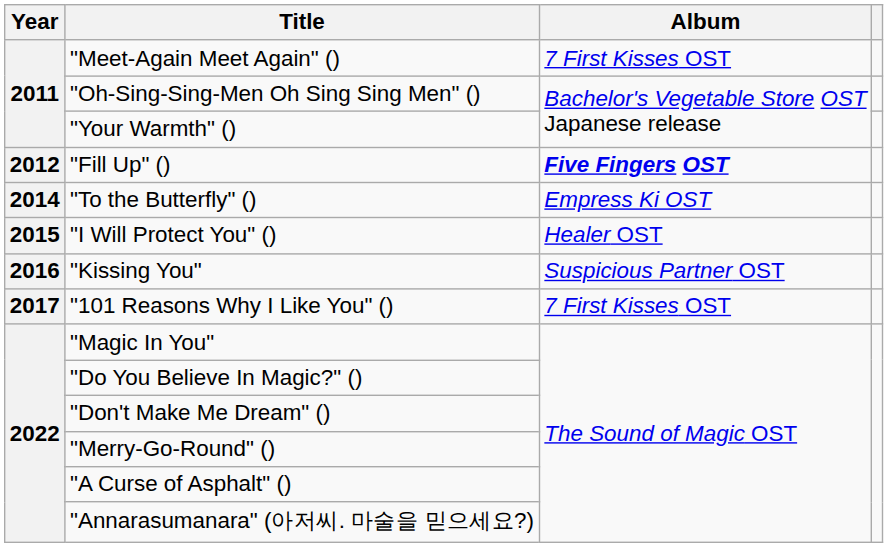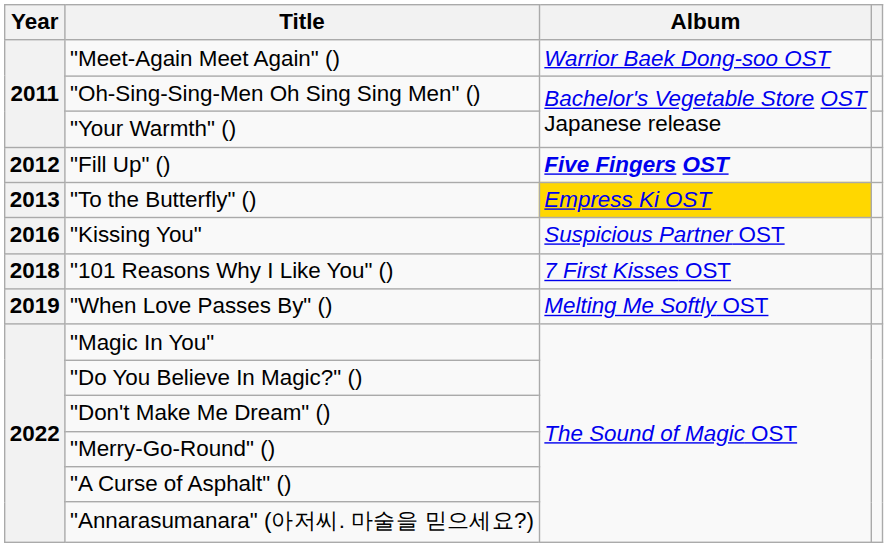 <table class="wikitable plainrowheaders sortable">
 <tr>
 <th scope="col">Year</th>
 <th scope="col">Title</th>
 <th>Album</th>
 <th scope="col" class="unsortable"></th>
 </tr>
 <tr>
 <th scope="row" rowspan="3">2011</th>
 <td>"Meet-Again Meet Again" ()</td>
-<td><a href='#'><em>7 First Kisses</em> OST</a></td>
+<td><em><a href='#'>Warrior Baek Dong-soo OST</a></em></td>
 <td></td>
 </tr>
 <tr>
 <td>"Oh-Sing-Sing-Men Oh Sing Sing Men" () <br> </td>
 <td rowspan="2"><em><a href='#'>Bachelor's Vegetable Store</a> <a href='#'>OST</a></em> <br> Japanese release</td>
 <td></td>
 </tr>
 <tr>
 <td>"Your Warmth" ()</td>
 <td></td>
 </tr>
 <tr>
 <th scope="row">2012</th>
 <td>"Fill Up" ()</td>
 <td><strong><em><a href='#'>Five Fingers</a> <a href='#'>OST</a></em></strong></td>
 <td></td>
 </tr>
 <tr>
-<th scope="row">2014</th>
+<th scope="row">2013</th>
 <td>"To the Butterfly" ()</td>
-<td><em><a href='#'>Empress Ki OST</a></em></td>
-<td></td>
-</tr>
-<tr>
-<th scope="row">2015</th>
-<td>"I Will Protect You" ()</td>
-<td><a href='#'><em>Healer</em> OST</a></td>
+<td style="background: gold;"><em><a href='#'>Empress Ki OST</a></em></td>
 <td></td>
 </tr>
 <tr>
 <th scope="row">2016</th>
 <td>"Kissing You"</td>
 <td><a href='#'><em>Suspicious Partner</em> OST</a></td>
 <td></td>
 </tr>
 <tr>
-<th scope="row">2017</th>
+<th scope="row">2018</th>
 <td>"101 Reasons Why I Like You" ()</td>
 <td><a href='#'><em>7 First Kisses</em> OST</a></td>
+<td></td>
+</tr>
+<tr>
+<th scope="row">2019</th>
+<td>"When Love Passes By" ()</td>
+<td><a href='#'><em>Melting Me Softly</em> OST</a></td>
 <td></td>
 </tr>
 <tr>
 <th scope="row" rowspan="6">2022</th>
 <td>"Magic In You"<br></td>
 <td rowspan="6"><a href='#'><em>The Sound of Magic</em> OST</a></td>
 <td rowspan="6"></td>
 </tr>
 <tr>
 <td>"Do You Believe In Magic?" ()</td>
 </tr>
 <tr>
 <td>"Don't Make Me Dream" ()<br></td>
 </tr>
 <tr>
 <td>"Merry-Go-Round" ()<br></td>
 </tr>
 <tr>
 <td>"A Curse of Asphalt" ()</td>
 </tr>
 <tr>
 <td>"Annarasumanara" (아저씨. 마술을 믿으세요?)<br></td>
 </tr>
 </table>
